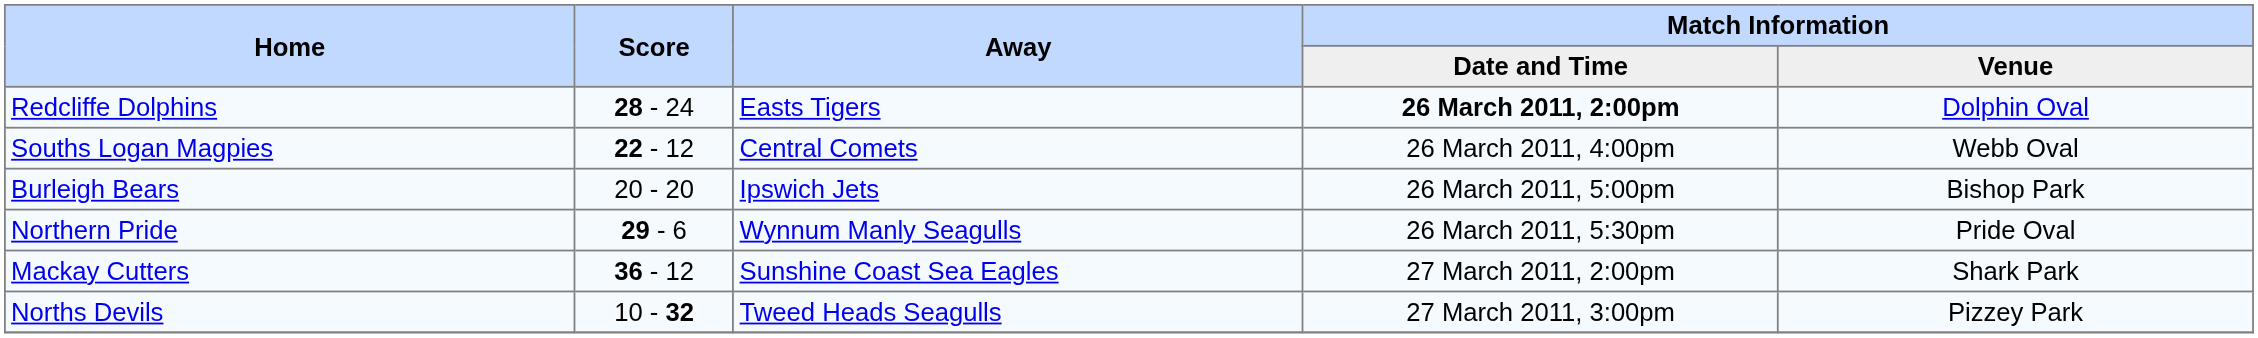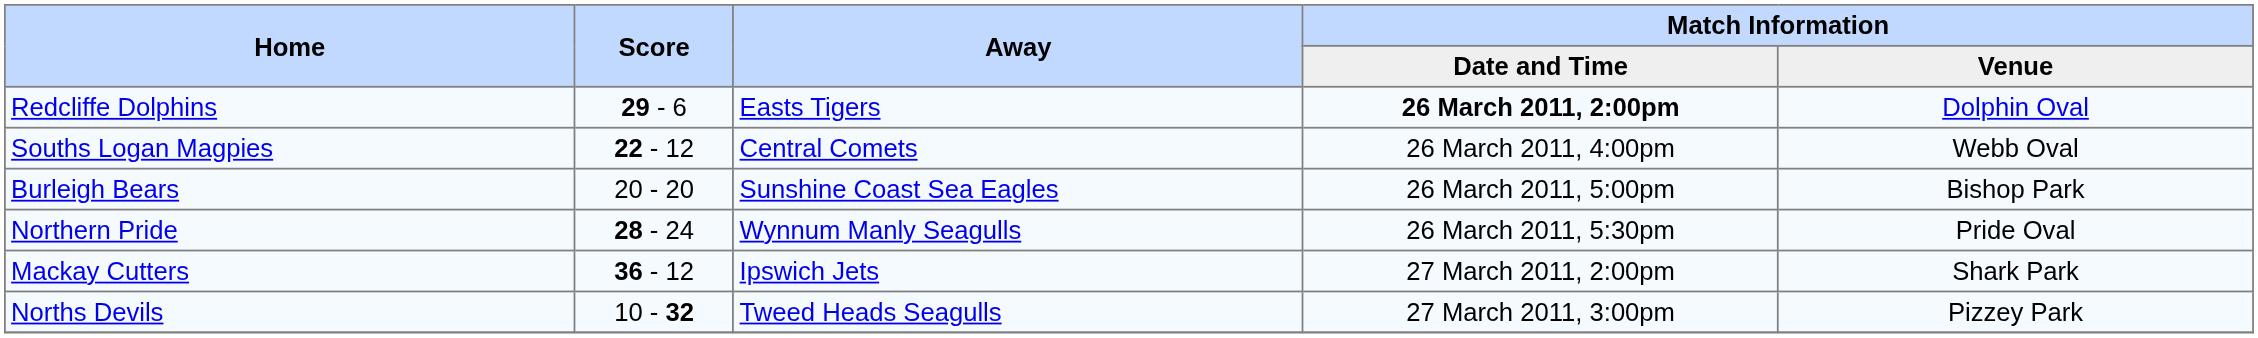 <table border=1 style="border-collapse:collapse; font-size:90%; text-align:center;" cellpadding=3 cellspacing=0>
 <tr bgcolor=#C1D8FF>
 <th rowspan=2 width=12%>Home</th>
 <th rowspan=2 width=3%>Score</th>
 <th rowspan=2 width=12%>Away</th>
 <th colspan=5>Match Information</th>
 </tr>
 <tr bgcolor=#EFEFEF>
 <th width=10%>Date and Time</th>
 <th width=10%>Venue</th>
 </tr>
 <tr bgcolor=#F5FAFF>
 <td align=left> <a href='#'>Redcliffe Dolphins</a></td>
-<td><strong>28</strong> - 24</td>
+<td><strong>29</strong> - 6</td>
 <td align=left> <a href='#'>Easts Tigers</a></td>
 <td><strong>26 March 2011, 2:00pm</strong></td>
 <td><a href='#'>Dolphin Oval</a></td>
 </tr>
 <tr bgcolor=#F5FAFF>
 <td align=left> <a href='#'>Souths Logan Magpies</a></td>
 <td><strong>22</strong> - 12</td>
 <td align=left> <a href='#'>Central Comets</a></td>
 <td>26 March 2011, 4:00pm</td>
 <td>Webb Oval</td>
 </tr>
 <tr bgcolor=#F5FAFF>
 <td align=left> <a href='#'>Burleigh Bears</a></td>
 <td>20 - 20</td>
-<td align=left> <a href='#'>Ipswich Jets</a></td>
+<td align=left> <a href='#'>Sunshine Coast Sea Eagles</a></td>
 <td>26 March 2011, 5:00pm</td>
 <td>Bishop Park</td>
 </tr>
 <tr bgcolor=#F5FAFF>
 <td align=left> <a href='#'>Northern Pride</a></td>
-<td><strong>29</strong> - 6</td>
+<td><strong>28</strong> - 24</td>
 <td align=left> <a href='#'>Wynnum Manly Seagulls</a></td>
 <td>26 March 2011, 5:30pm</td>
 <td>Pride Oval</td>
 </tr>
 <tr bgcolor=#F5FAFF>
 <td align=left> <a href='#'>Mackay Cutters</a></td>
 <td><strong>36</strong> - 12</td>
-<td align=left> <a href='#'>Sunshine Coast Sea Eagles</a></td>
+<td align=left> <a href='#'>Ipswich Jets</a></td>
 <td>27 March 2011, 2:00pm</td>
 <td>Shark Park</td>
 </tr>
 <tr bgcolor=#F5FAFF>
 <td align=left> <a href='#'>Norths Devils</a></td>
 <td>10 - <strong>32</strong></td>
 <td align=left> <a href='#'>Tweed Heads Seagulls</a></td>
 <td>27 March 2011, 3:00pm</td>
 <td>Pizzey Park</td>
 </tr>
 <tr>
 </tr>
 </table>
